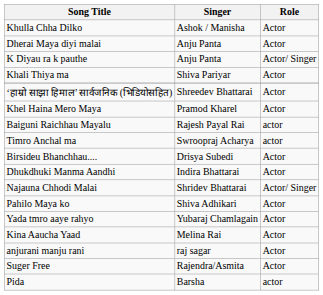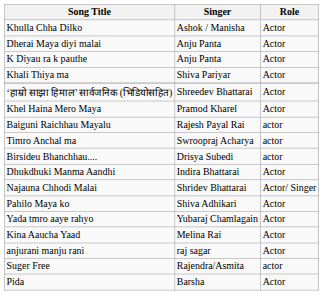 <table class="wikitable">
 <tr>
 <th>Song Title</th>
 <th>Singer</th>
 <th>Role</th>
 </tr>
 <tr>
 <td>Khulla Chha Dilko</td>
 <td>Ashok / Manisha</td>
 <td>Actor</td>
 </tr>
 <tr>
 <td>Dherai Maya diyi malai</td>
 <td>Anju Panta</td>
 <td>Actor</td>
 </tr>
 <tr>
 <td>K Diyau ra k pauthe</td>
 <td>Anju Panta</td>
-<td>Actor/ Singer</td>
+<td>Actor</td>
 </tr>
 <tr>
 <td>Khali Thiya ma</td>
 <td>Shiva Pariyar</td>
 <td>Actor</td>
 </tr>
 <tr>
 </tr>
 <tr>
 <td>‘हाम्रो साझा हिमाल’ सार्वजनिक (भिडियोसहित)</td>
 <td>Shreedev Bhattarai</td>
 <td>Actor</td>
 </tr>
 <tr>
 <td>Khel Haina Mero Maya</td>
 <td>Pramod Kharel</td>
 <td>Actor</td>
 </tr>
 <tr>
 <td>Baiguni Raichhau Mayalu</td>
 <td>Rajesh Payal Rai</td>
 <td>actor</td>
 </tr>
 <tr>
 <td>Timro Anchal ma</td>
 <td>Swroopraj Acharya</td>
 <td>actor</td>
 </tr>
 <tr>
 <td>Birsideu Bhanchhau....</td>
 <td>Drisya Subedi</td>
-<td>Actor</td>
+<td>actor</td>
 </tr>
 <tr>
 <td>Dhukdhuki Manma Aandhi</td>
 <td>Indira Bhattarai</td>
 <td>Actor</td>
 </tr>
 <tr>
 <td>Najauna Chhodi Malai</td>
 <td>Shridev Bhattarai</td>
 <td>Actor/ Singer</td>
 </tr>
 <tr>
 <td>Pahilo Maya ko</td>
 <td>Shiva Adhikari</td>
 <td>Actor</td>
 </tr>
 <tr>
 <td>Yada tmro aaye rahyo</td>
 <td>Yubaraj Chamlagain</td>
 <td>Actor</td>
 </tr>
 <tr>
 <td>Kina Aaucha Yaad</td>
 <td>Melina Rai</td>
 <td>Actor</td>
 </tr>
 <tr>
 <td>anjurani manju rani</td>
 <td>raj sagar</td>
 <td>Actor</td>
 </tr>
 <tr>
 <td>Suger Free </td>
 <td>Rajendra/Asmita</td>
-<td>Actor</td>
+<td>actor</td>
 </tr>
 <tr>
 <td>Pida</td>
 <td>Barsha</td>
-<td>actor</td>
+<td>Actor</td>
 </tr>
 </table>
